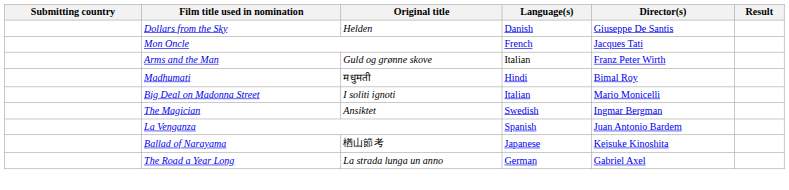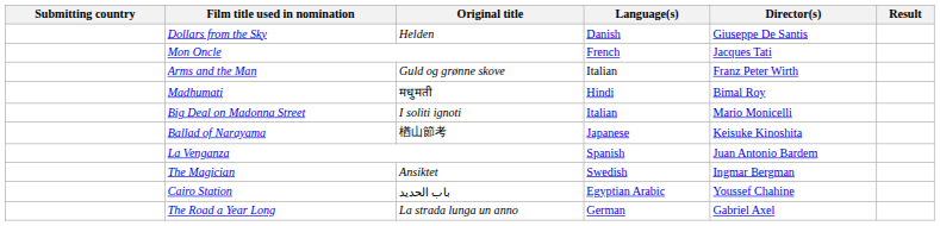 <table class="wikitable sortable" width="98%" style="background:#ffffff;">
 <tr>
 <th>Submitting country</th>
 <th>Film title used in nomination</th>
 <th>Original title</th>
 <th>Language(s)</th>
 <th>Director(s)</th>
 <th>Result</th>
 </tr>
 <tr>
 <td></td>
 <td><em><a href='#'>Dollars from the Sky</a></em></td>
 <td><em>Helden</em></td>
 <td><a href='#'>Danish</a></td>
 <td><a href='#'>Giuseppe De Santis</a></td>
 <td></td>
 </tr>
 <tr>
 <td></td>
 <td colspan="2"><em><a href='#'>Mon Oncle</a></em></td>
 <td><a href='#'>French</a></td>
 <td><a href='#'>Jacques Tati</a></td>
 <td></td>
 </tr>
 <tr>
 <td></td>
 <td><em><a href='#'>Arms and the Man</a></em></td>
 <td><em>Guld og grønne skove</em></td>
 <td>Italian</td>
 <td><a href='#'>Franz Peter Wirth</a></td>
 <td></td>
 </tr>
 <tr>
 <td></td>
 <td><em><a href='#'>Madhumati</a></em></td>
 <td>मधुमती</td>
 <td><a href='#'>Hindi</a></td>
 <td><a href='#'>Bimal Roy</a></td>
 <td></td>
 </tr>
 <tr>
 <td></td>
 <td><em><a href='#'>Big Deal on Madonna Street</a></em></td>
 <td><em>I soliti ignoti</em></td>
 <td><a href='#'>Italian</a></td>
 <td><a href='#'>Mario Monicelli</a></td>
 <td></td>
 </tr>
 <tr>
 <td></td>
-<td><em><a href='#'>The Magician</a></em></td>
-<td><em>Ansiktet</em></td>
-<td><a href='#'>Swedish</a></td>
-<td><a href='#'>Ingmar Bergman</a></td>
+<td><em><a href='#'>Ballad of Narayama</a></em></td>
+<td>楢山節考</td>
+<td><a href='#'>Japanese</a></td>
+<td><a href='#'>Keisuke Kinoshita</a></td>
 <td></td>
 </tr>
 <tr>
 <td></td>
 <td colspan="2"><em><a href='#'>La Venganza</a></em></td>
 <td><a href='#'>Spanish</a></td>
 <td><a href='#'>Juan Antonio Bardem</a></td>
 <td></td>
 </tr>
 <tr>
 <td></td>
-<td><em><a href='#'>Ballad of Narayama</a></em></td>
-<td>楢山節考</td>
-<td><a href='#'>Japanese</a></td>
-<td><a href='#'>Keisuke Kinoshita</a></td>
+<td><em><a href='#'>The Magician</a></em></td>
+<td><em>Ansiktet</em></td>
+<td><a href='#'>Swedish</a></td>
+<td><a href='#'>Ingmar Bergman</a></td>
+<td></td>
+</tr>
+<tr>
+<td></td>
+<td><em><a href='#'>Cairo Station</a></em></td>
+<td>باب الحديد</td>
+<td><a href='#'>Egyptian Arabic</a></td>
+<td><a href='#'>Youssef Chahine</a></td>
 <td></td>
 </tr>
 <tr>
 <td></td>
 <td><em><a href='#'>The Road a Year Long</a></em></td>
 <td><em>La strada lunga un anno</em></td>
 <td><a href='#'>German</a></td>
 <td><a href='#'>Gabriel Axel</a></td>
 <td></td>
 </tr>
 </table>
